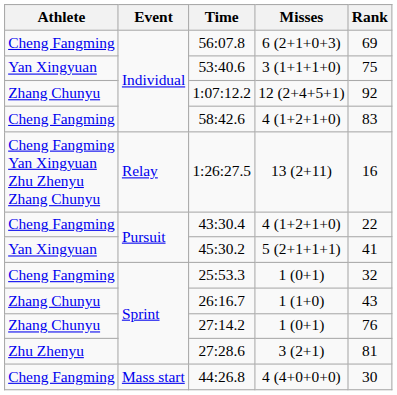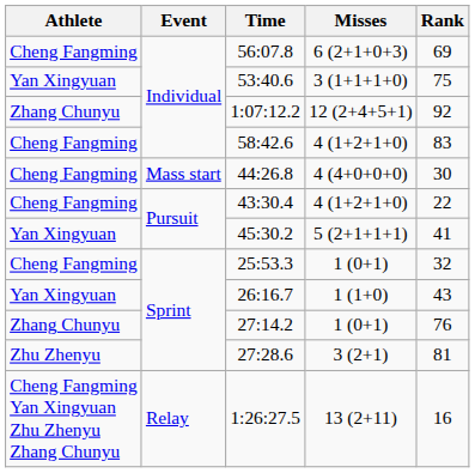 <table class="wikitable" style="font-size:90%;text-align:center;">
 <tr>
 <th>Athlete</th>
 <th>Event</th>
 <th>Time</th>
 <th>Misses</th>
 <th>Rank</th>
 </tr>
 <tr>
 <td align=left><a href='#'>Cheng Fangming</a></td>
 <td align=left rowspan=4><a href='#'>Individual</a></td>
 <td>56:07.8</td>
 <td>6 (2+1+0+3)</td>
 <td>69</td>
 </tr>
 <tr>
 <td align=left><a href='#'>Yan Xingyuan</a></td>
 <td>53:40.6</td>
 <td>3 (1+1+1+0)</td>
 <td>75</td>
 </tr>
 <tr>
 <td align=left><a href='#'>Zhang Chunyu</a></td>
 <td>1:07:12.2</td>
 <td>12 (2+4+5+1)</td>
 <td>92</td>
 </tr>
 <tr>
 <td align=left><a href='#'>Cheng Fangming</a></td>
 <td>58:42.6</td>
 <td>4 (1+2+1+0)</td>
 <td>83</td>
 </tr>
 <tr>
-<td align=left><a href='#'>Cheng Fangming</a> <br><a href='#'>Yan Xingyuan</a><br><a href='#'>Zhu Zhenyu</a><br><a href='#'>Zhang Chunyu</a></td>
-<td align=left><a href='#'>Relay</a></td>
-<td>1:26:27.5</td>
-<td>13 (2+11)</td>
-<td>16</td>
+<td align=left><a href='#'>Cheng Fangming</a></td>
+<td align=left><a href='#'>Mass start</a></td>
+<td>44:26.8</td>
+<td>4 (4+0+0+0)</td>
+<td>30</td>
 </tr>
 <tr>
 <td align=left><a href='#'>Cheng Fangming</a></td>
 <td align=left rowspan=2><a href='#'>Pursuit</a></td>
 <td>43:30.4</td>
 <td>4 (1+2+1+0)</td>
 <td>22</td>
 </tr>
 <tr>
 <td align=left><a href='#'>Yan Xingyuan</a></td>
 <td>45:30.2</td>
 <td>5 (2+1+1+1)</td>
 <td>41</td>
 </tr>
 <tr>
 <td align=left><a href='#'>Cheng Fangming</a></td>
 <td align=left rowspan=4><a href='#'>Sprint</a></td>
 <td>25:53.3</td>
 <td>1 (0+1)</td>
 <td>32</td>
 </tr>
 <tr>
-<td align=left><a href='#'>Zhang Chunyu</a></td>
+<td align=left><a href='#'>Yan Xingyuan</a></td>
 <td>26:16.7</td>
 <td>1 (1+0)</td>
 <td>43</td>
 </tr>
 <tr>
 <td align=left><a href='#'>Zhang Chunyu</a></td>
 <td>27:14.2</td>
 <td>1 (0+1)</td>
 <td>76</td>
 </tr>
 <tr>
 <td align=left><a href='#'>Zhu Zhenyu</a></td>
 <td>27:28.6</td>
 <td>3 (2+1)</td>
 <td>81</td>
 </tr>
 <tr>
-<td align=left><a href='#'>Cheng Fangming</a></td>
-<td align=left><a href='#'>Mass start</a></td>
-<td>44:26.8</td>
-<td>4 (4+0+0+0)</td>
-<td>30</td>
+<td align=left><a href='#'>Cheng Fangming</a> <br><a href='#'>Yan Xingyuan</a><br><a href='#'>Zhu Zhenyu</a><br><a href='#'>Zhang Chunyu</a></td>
+<td align=left><a href='#'>Relay</a></td>
+<td>1:26:27.5</td>
+<td>13 (2+11)</td>
+<td>16</td>
 </tr>
 </table>
